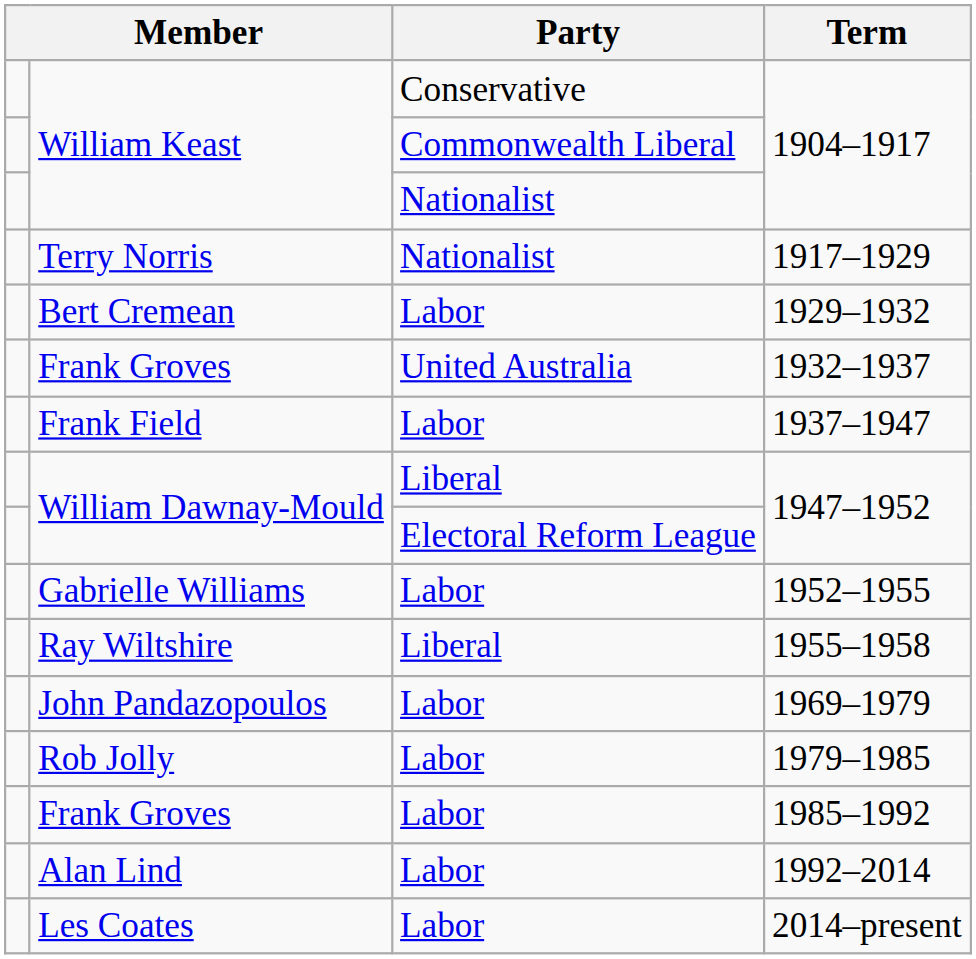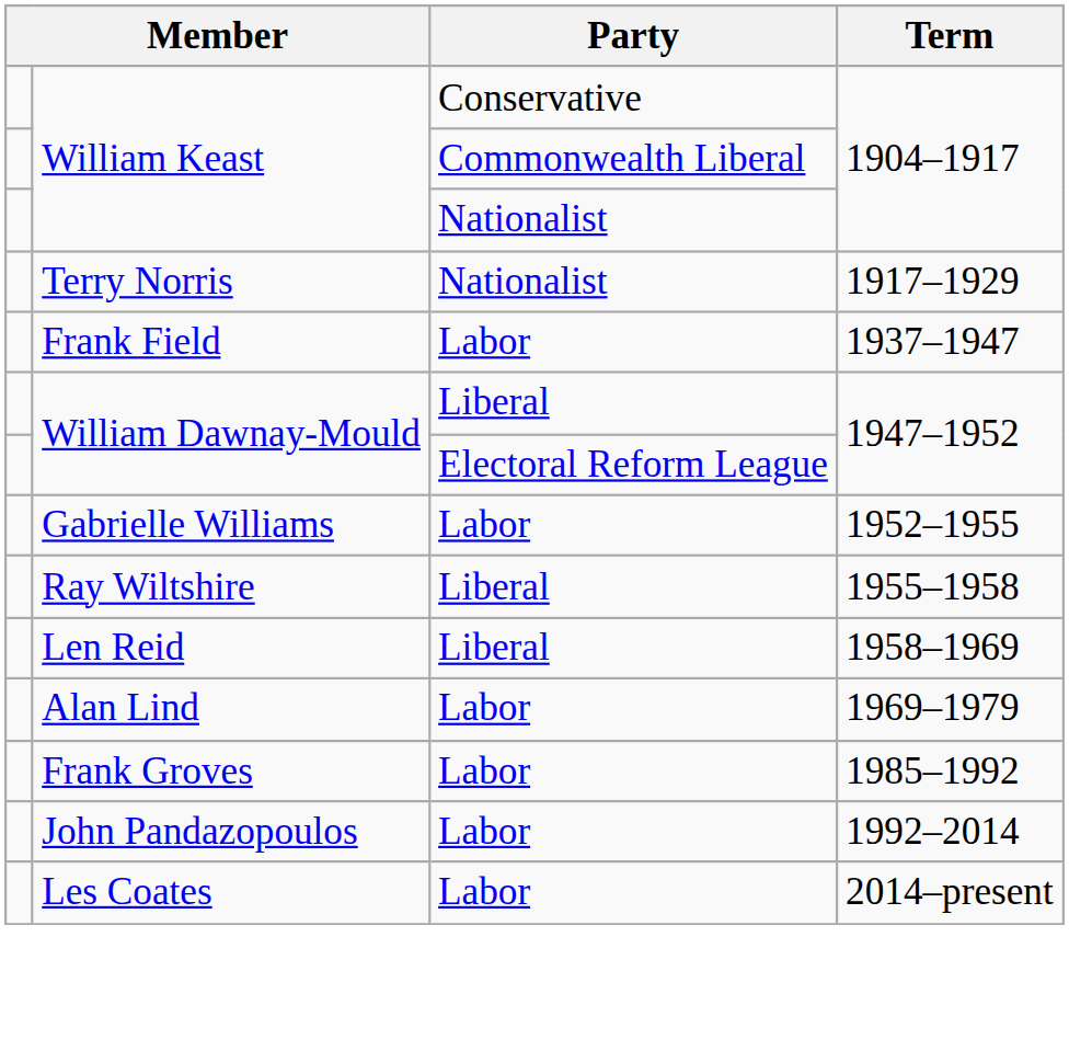 <table class="wikitable">
 <tr>
 <th colspan="2">Member</th>
 <th>Party</th>
 <th>Term</th>
 </tr>
 <tr>
 <td> </td>
 <td rowspan="3"><a href='#'>William Keast</a></td>
 <td>Conservative</td>
 <td rowspan="3">1904–1917</td>
 </tr>
 <tr>
 <td> </td>
 <td><a href='#'>Commonwealth Liberal</a></td>
 </tr>
 <tr>
 <td> </td>
 <td><a href='#'>Nationalist</a></td>
 </tr>
 <tr>
 <td> </td>
 <td><a href='#'>Terry Norris</a></td>
 <td><a href='#'>Nationalist</a></td>
 <td>1917–1929</td>
-</tr>
-<tr>
-<td> </td>
-<td><a href='#'>Bert Cremean</a></td>
-<td><a href='#'>Labor</a></td>
-<td>1929–1932</td>
-</tr>
-<tr>
-<td> </td>
-<td><a href='#'>Frank Groves</a></td>
-<td><a href='#'>United Australia</a></td>
-<td>1932–1937</td>
 </tr>
 <tr>
 <td> </td>
 <td><a href='#'>Frank Field</a></td>
 <td><a href='#'>Labor</a></td>
 <td>1937–1947</td>
 </tr>
 <tr>
 <td> </td>
 <td rowspan="2"><a href='#'>William Dawnay-Mould</a></td>
 <td><a href='#'>Liberal</a></td>
 <td rowspan="2">1947–1952</td>
 </tr>
 <tr>
 <td> </td>
 <td><a href='#'>Electoral Reform League</a></td>
 </tr>
 <tr>
 <td> </td>
 <td><a href='#'>Gabrielle Williams</a></td>
 <td><a href='#'>Labor</a></td>
 <td>1952–1955</td>
 </tr>
 <tr>
 <td> </td>
 <td><a href='#'>Ray Wiltshire</a></td>
 <td><a href='#'>Liberal</a></td>
 <td>1955–1958</td>
 </tr>
 <tr>
 <td> </td>
-<td><a href='#'>John Pandazopoulos</a></td>
-<td><a href='#'>Labor</a></td>
-<td>1969–1979</td>
+<td><a href='#'>Len Reid</a></td>
+<td><a href='#'>Liberal</a></td>
+<td>1958–1969</td>
 </tr>
 <tr>
 <td> </td>
-<td><a href='#'>Rob Jolly</a></td>
+<td><a href='#'>Alan Lind</a></td>
 <td><a href='#'>Labor</a></td>
-<td>1979–1985</td>
+<td>1969–1979</td>
 </tr>
 <tr>
 <td> </td>
 <td><a href='#'>Frank Groves</a></td>
 <td><a href='#'>Labor</a></td>
 <td>1985–1992</td>
 </tr>
 <tr>
 <td> </td>
-<td><a href='#'>Alan Lind</a></td>
+<td><a href='#'>John Pandazopoulos</a></td>
 <td><a href='#'>Labor</a></td>
 <td>1992–2014</td>
 </tr>
 <tr>
 <td> </td>
 <td><a href='#'>Les Coates</a></td>
 <td><a href='#'>Labor</a></td>
 <td>2014–present</td>
 </tr>
 </table>
